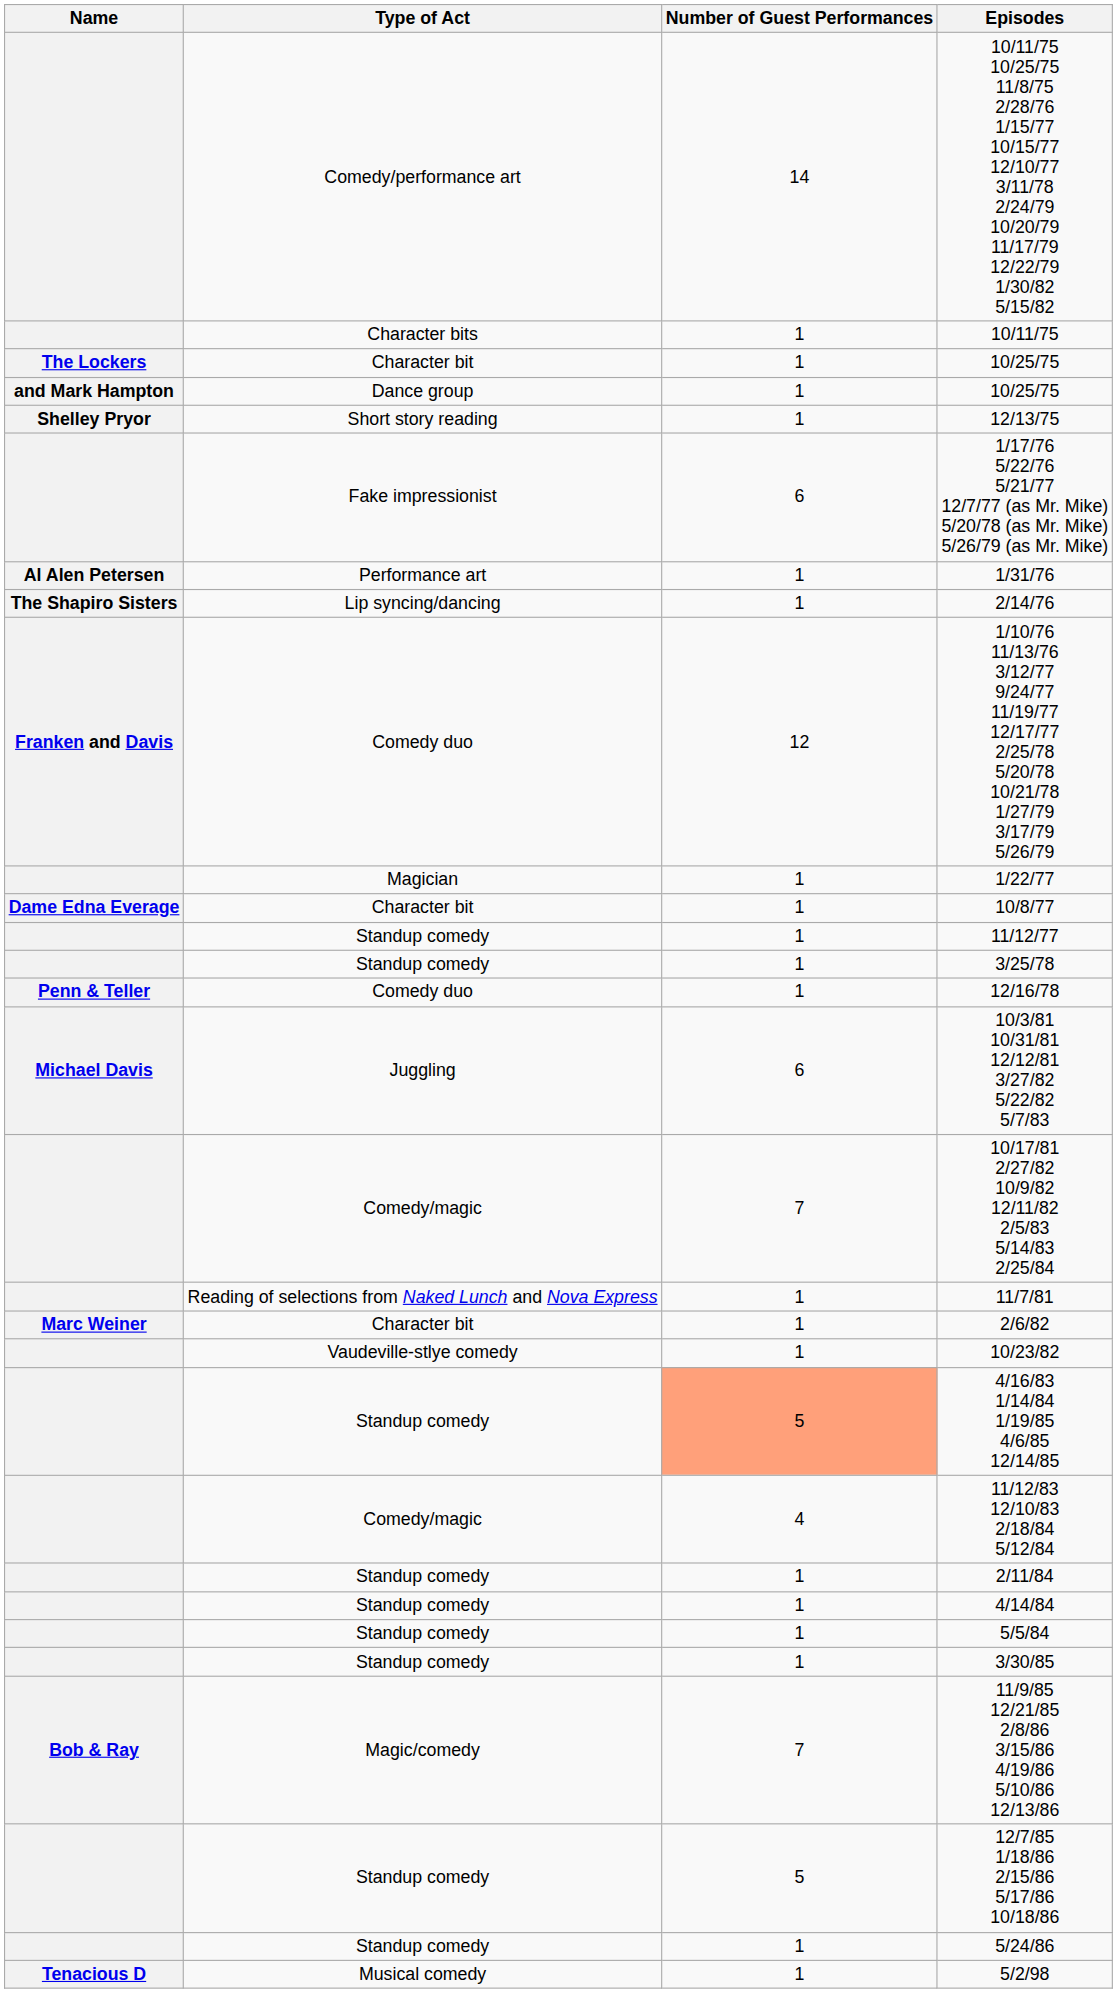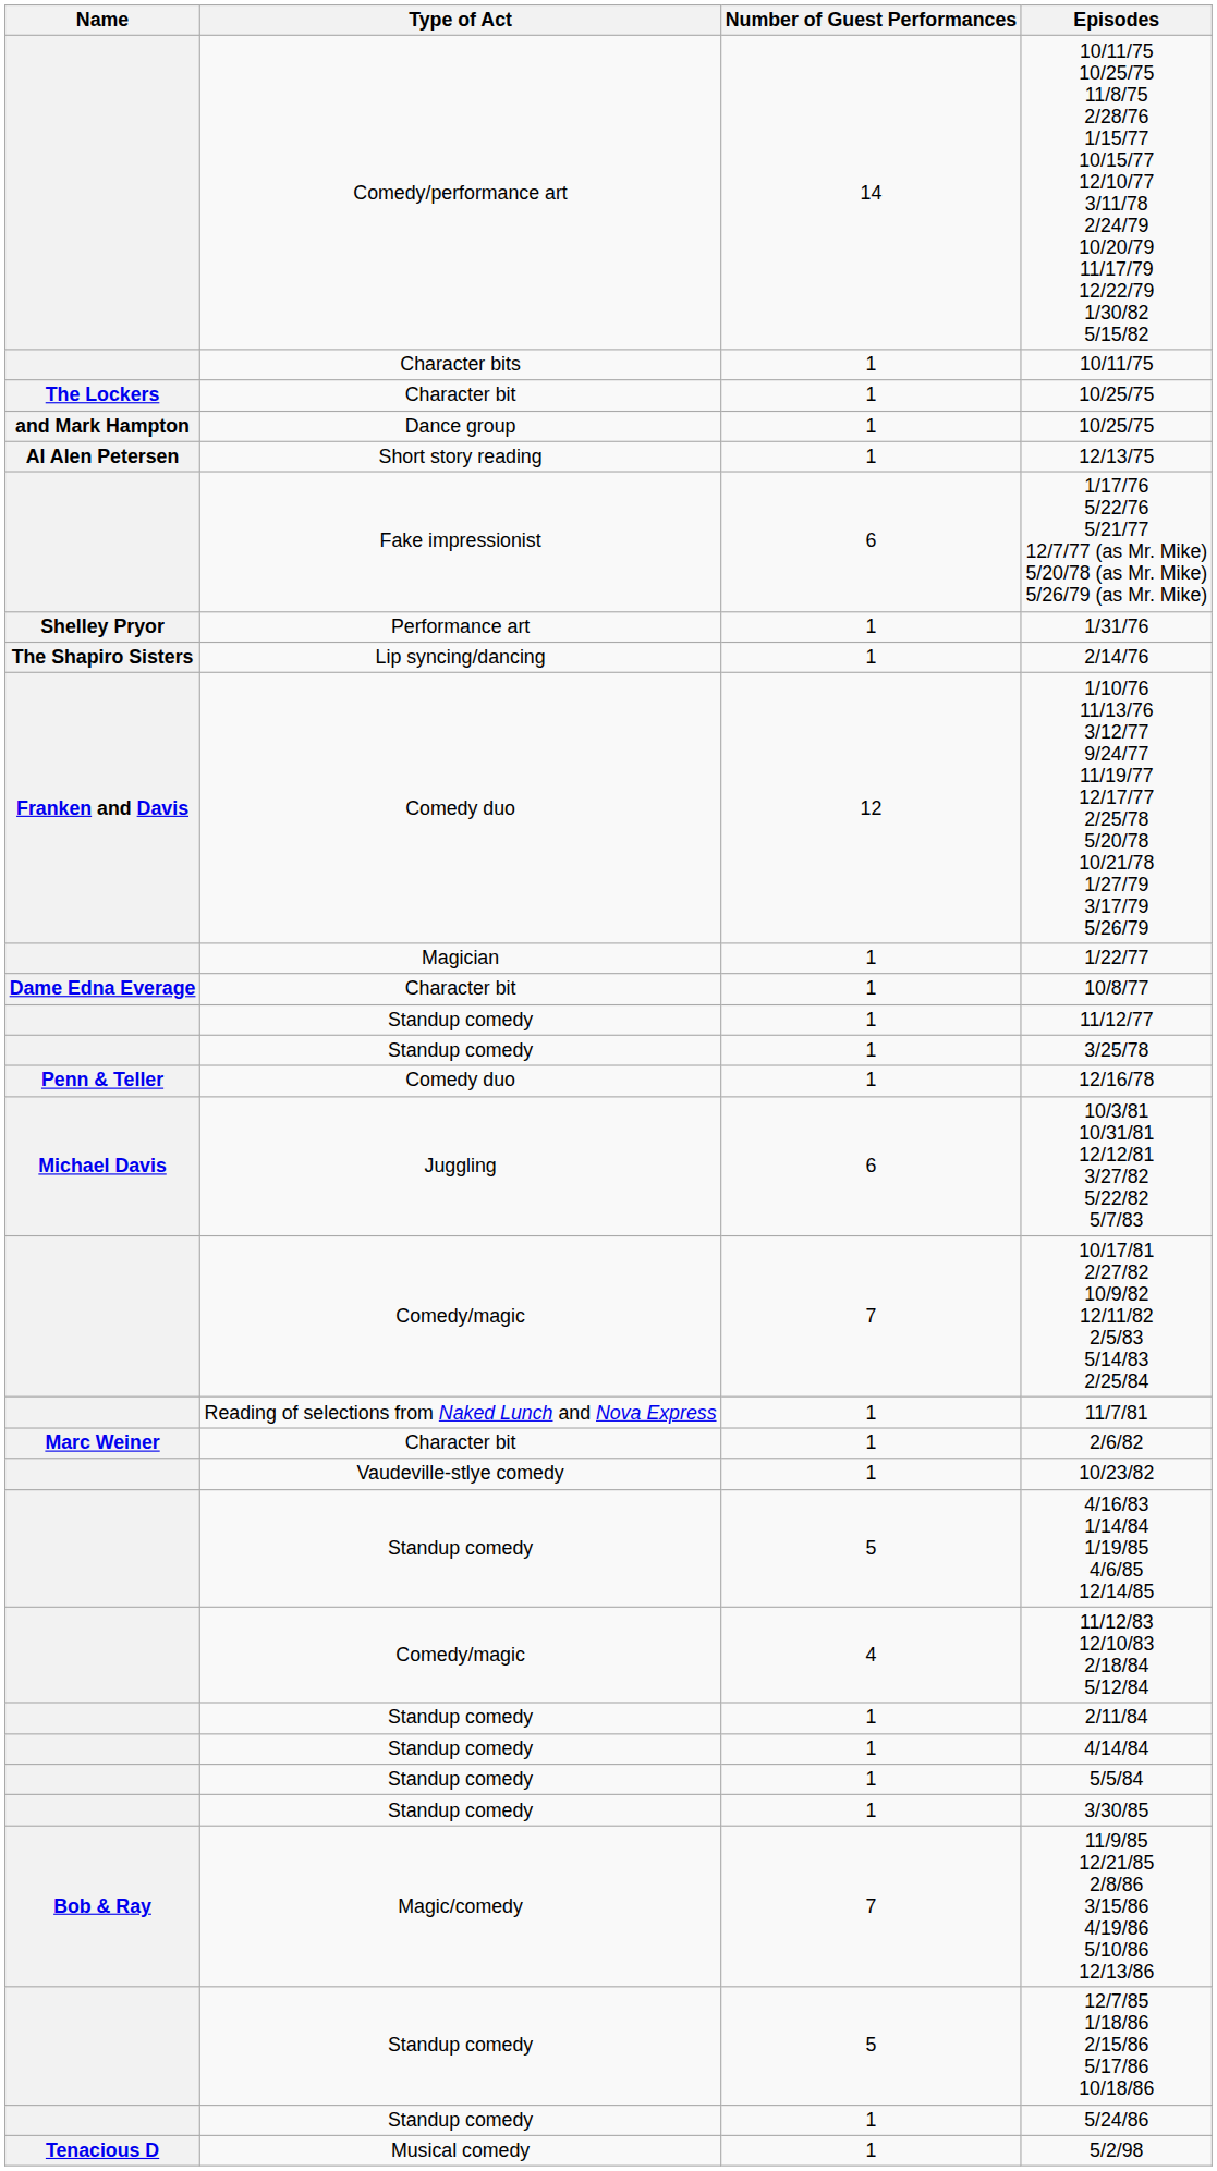 <table class="wikitable sortable" style="text-align:center;">
 <tr>
 <th scope="col">Name</th>
 <th scope="col">Type of Act</th>
 <th scope="col">Number of Guest Performances</th>
 <th scope="col">Episodes</th>
 </tr>
 <tr>
 <th scope="row"></th>
 <td>Comedy/performance art</td>
 <td>14</td>
 <td>10/11/75<br>10/25/75<br>11/8/75<br>2/28/76<br>1/15/77<br>10/15/77<br>12/10/77<br>3/11/78<br>2/24/79<br>10/20/79<br>11/17/79<br>12/22/79<br>1/30/82<br>5/15/82</td>
 </tr>
 <tr>
 <th scope="row"></th>
 <td>Character bits</td>
 <td>1</td>
 <td>10/11/75</td>
 </tr>
 <tr>
 <th scope="row"><a href='#'>The Lockers</a></th>
 <td>Character bit</td>
 <td>1</td>
 <td>10/25/75</td>
 </tr>
 <tr>
 <th scope="row"> and Mark Hampton</th>
 <td>Dance group</td>
 <td>1</td>
 <td>10/25/75</td>
 </tr>
 <tr>
-<th scope="row">Shelley Pryor</th>
+<th scope="row">Al Alen Petersen</th>
 <td>Short story reading</td>
 <td>1</td>
 <td>12/13/75</td>
 </tr>
 <tr>
 <th scope="row"></th>
 <td>Fake impressionist</td>
 <td>6</td>
 <td>1/17/76<br>5/22/76<br>5/21/77<br>12/7/77 (as Mr. Mike)<br>5/20/78 (as Mr. Mike)<br>5/26/79 (as Mr. Mike)</td>
 </tr>
 <tr>
-<th scope="row">Al Alen Petersen</th>
+<th scope="row">Shelley Pryor</th>
 <td>Performance art</td>
 <td>1</td>
 <td>1/31/76</td>
 </tr>
 <tr>
 <th scope="row">The Shapiro Sisters</th>
 <td>Lip syncing/dancing</td>
 <td>1</td>
 <td>2/14/76</td>
 </tr>
 <tr>
 <th scope="row"><a href='#'>Franken</a> and <a href='#'>Davis</a></th>
 <td>Comedy duo</td>
 <td>12</td>
 <td>1/10/76<br>11/13/76<br>3/12/77<br>9/24/77<br>11/19/77<br>12/17/77<br>2/25/78<br>5/20/78<br>10/21/78<br>1/27/79<br>3/17/79<br>5/26/79</td>
 </tr>
 <tr>
 <th scope="row"></th>
 <td>Magician</td>
 <td>1</td>
 <td>1/22/77</td>
 </tr>
 <tr>
 <th scope="row"><a href='#'>Dame Edna Everage</a></th>
 <td>Character bit</td>
 <td>1</td>
 <td>10/8/77</td>
 </tr>
 <tr>
 <th scope="row"></th>
 <td>Standup comedy</td>
 <td>1</td>
 <td>11/12/77</td>
 </tr>
 <tr>
 <th scope="row"></th>
 <td>Standup comedy</td>
 <td>1</td>
 <td>3/25/78</td>
 </tr>
 <tr>
 <th scope="row"><a href='#'>Penn & Teller</a></th>
 <td>Comedy duo</td>
 <td>1</td>
 <td>12/16/78</td>
 </tr>
 <tr>
 <th scope="row"><a href='#'>Michael Davis</a></th>
 <td>Juggling</td>
 <td>6</td>
 <td>10/3/81<br>10/31/81<br>12/12/81<br>3/27/82<br>5/22/82<br>5/7/83</td>
 </tr>
 <tr>
 <th scope="row"></th>
 <td>Comedy/magic</td>
 <td>7</td>
 <td>10/17/81<br>2/27/82<br>10/9/82<br>12/11/82<br>2/5/83<br>5/14/83<br>2/25/84</td>
 </tr>
 <tr>
 <th scope="row"></th>
 <td>Reading of selections from <em><a href='#'>Naked Lunch</a></em> and <em><a href='#'>Nova Express</a></em></td>
 <td>1</td>
 <td>11/7/81</td>
 </tr>
 <tr>
 <th scope="row"><a href='#'>Marc Weiner</a></th>
 <td>Character bit</td>
 <td>1</td>
 <td>2/6/82</td>
 </tr>
 <tr>
 <th scope="row"></th>
 <td>Vaudeville-stlye comedy</td>
 <td>1</td>
 <td>10/23/82</td>
 </tr>
 <tr>
 <th scope="row"></th>
 <td>Standup comedy</td>
-<td style="background: lightsalmon;">5</td>
+<td>5</td>
 <td>4/16/83<br>1/14/84<br>1/19/85<br>4/6/85<br>12/14/85</td>
 </tr>
 <tr>
 <th scope="row"></th>
 <td>Comedy/magic</td>
 <td>4</td>
 <td>11/12/83<br>12/10/83<br>2/18/84<br>5/12/84</td>
 </tr>
 <tr>
 <th scope="row"></th>
 <td>Standup comedy</td>
 <td>1</td>
 <td>2/11/84</td>
 </tr>
 <tr>
 <th scope="row"></th>
 <td>Standup comedy</td>
 <td>1</td>
 <td>4/14/84</td>
 </tr>
 <tr>
 <th scope="row"></th>
 <td>Standup comedy</td>
 <td>1</td>
 <td>5/5/84</td>
 </tr>
 <tr>
 <th scope="row"></th>
 <td>Standup comedy</td>
 <td>1</td>
 <td>3/30/85</td>
 </tr>
 <tr>
 <th scope="row"><a href='#'>Bob & Ray</a></th>
 <td>Magic/comedy</td>
 <td>7</td>
 <td>11/9/85<br>12/21/85<br>2/8/86<br>3/15/86<br>4/19/86<br>5/10/86<br>12/13/86<br></td>
 </tr>
 <tr>
 <th scope="row"></th>
 <td>Standup comedy</td>
 <td>5</td>
 <td>12/7/85<br>1/18/86<br>2/15/86<br>5/17/86<br>10/18/86</td>
 </tr>
 <tr>
 <th scope="row"></th>
 <td>Standup comedy</td>
 <td>1</td>
 <td>5/24/86</td>
 </tr>
 <tr>
 <th scope="row"><a href='#'>Tenacious D</a></th>
 <td>Musical comedy</td>
 <td>1</td>
 <td>5/2/98</td>
 </tr>
 </table>
